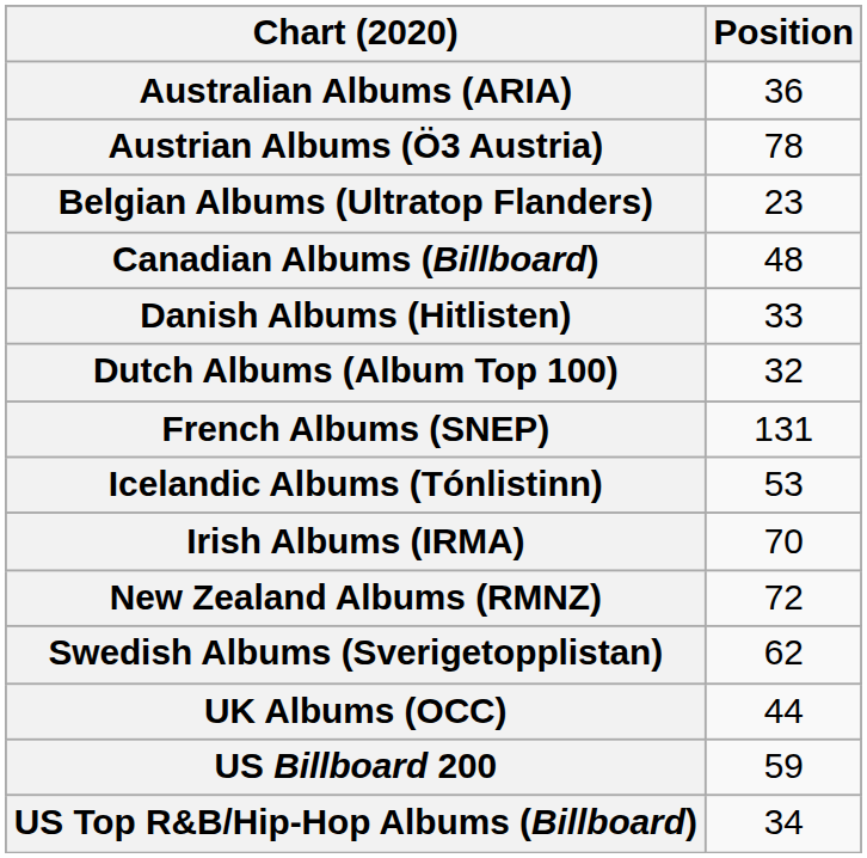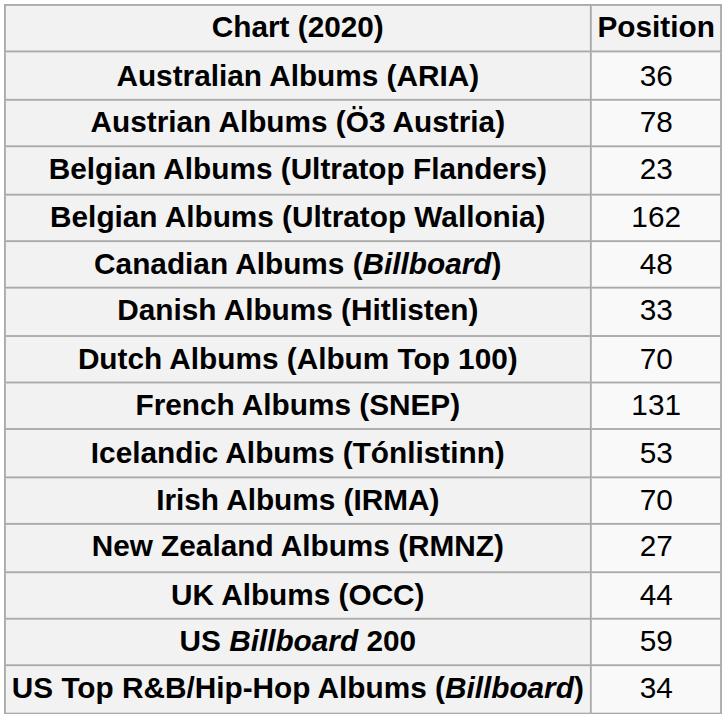 <table class="wikitable sortable plainrowheaders" style="text-align:center">
 <tr>
 <th scope="col">Chart (2020)</th>
 <th scope="col">Position</th>
 </tr>
 <tr>
 <th scope="row">Australian Albums (ARIA)</th>
 <td>36</td>
 </tr>
 <tr>
 <th scope="row">Austrian Albums (Ö3 Austria)</th>
 <td>78</td>
 </tr>
 <tr>
 <th scope="row">Belgian Albums (Ultratop Flanders)</th>
 <td>23</td>
 </tr>
 <tr>
+<th scope="row">Belgian Albums (Ultratop Wallonia)</th>
+<td>162</td>
+</tr>
+<tr>
 <th scope="row">Canadian Albums (<em>Billboard</em>)</th>
 <td>48</td>
 </tr>
 <tr>
 <th scope="row">Danish Albums (Hitlisten)</th>
 <td>33</td>
 </tr>
 <tr>
 <th scope="row">Dutch Albums (Album Top 100)</th>
-<td>32</td>
+<td>70</td>
 </tr>
 <tr>
 <th scope="row">French Albums (SNEP)</th>
 <td>131</td>
 </tr>
 <tr>
 <th scope="row">Icelandic Albums (Tónlistinn)</th>
 <td>53</td>
 </tr>
 <tr>
 <th scope="row">Irish Albums (IRMA)</th>
 <td>70</td>
 </tr>
 <tr>
 <th scope="row">New Zealand Albums (RMNZ)</th>
-<td>72</td>
-</tr>
-<tr>
-<th scope="row">Swedish Albums (Sverigetopplistan)</th>
-<td>62</td>
+<td>27</td>
 </tr>
 <tr>
 <th scope="row">UK Albums (OCC)</th>
 <td>44</td>
 </tr>
 <tr>
 <th scope="row">US <em>Billboard</em> 200</th>
 <td>59</td>
 </tr>
 <tr>
 <th scope="row">US Top R&B/Hip-Hop Albums (<em>Billboard</em>)</th>
 <td>34</td>
 </tr>
 </table>
